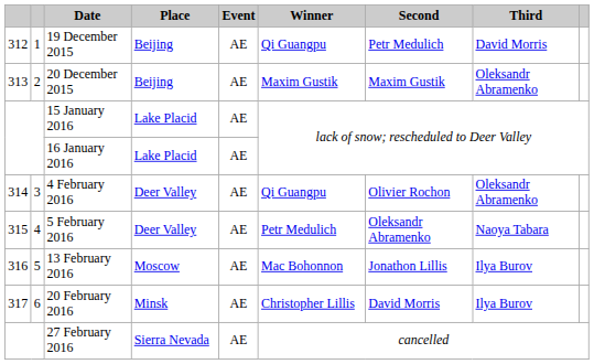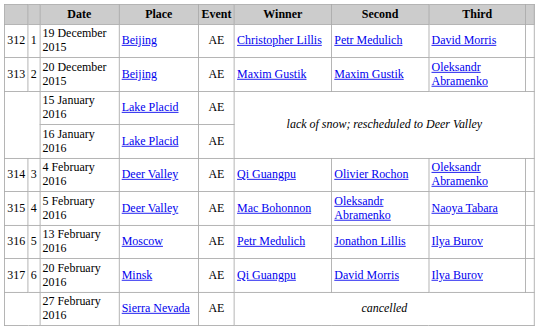 <table class="wikitable plainrowheaders" style="background:#fff; font-size:86%; line-height:16px; border:grey solid 1px; border-collapse:collapse;">
 <tr style="background:#ccc; text-align:center;">
 <th scope="col" style="background:#ccc; width=20 px;"></th>
 <th scope="col" style="background:#ccc; width=30 px;"></th>
 <th scope="col" style="background:#ccc; width:140px;">Date</th>
 <th scope="col" style="background:#ccc; width:160px;">Place</th>
 <th scope="col" style="background:#ccc; width:15px;">Event</th>
 <th scope="col" style="background:#ccc; width:185px;">Winner</th>
 <th scope="col" style="background:#ccc; width:185px;">Second</th>
 <th scope="col" style="background:#ccc; width:185px;">Third</th>
 <th scope="col" style="background:#ccc; width:10px;"></th>
 </tr>
 <tr>
 <td align=center>312</td>
 <td align=center>1</td>
 <td>19 December 2015</td>
 <td> <a href='#'>Beijing</a></td>
 <td align=center>AE</td>
-<td> <a href='#'>Qi Guangpu</a></td>
+<td> <a href='#'>Christopher Lillis</a></td>
 <td> <a href='#'>Petr Medulich</a></td>
 <td> <a href='#'>David Morris</a></td>
 <td></td>
 </tr>
 <tr>
 <td align=center>313</td>
 <td align=center>2</td>
 <td>20 December 2015</td>
 <td> <a href='#'>Beijing</a></td>
 <td align=center>AE</td>
 <td> <a href='#'>Maxim Gustik</a></td>
 <td> <a href='#'>Maxim Gustik</a></td>
 <td> <a href='#'>Oleksandr Abramenko</a></td>
 <td></td>
 </tr>
 <tr>
 <td colspan=2 rowspan=2></td>
 <td>15 January 2016</td>
 <td> <a href='#'>Lake Placid</a></td>
 <td align=center>AE</td>
 <td colspan=4 rowspan=2 align=center><em>lack of snow; rescheduled to Deer Valley</em></td>
 </tr>
 <tr>
 <td>16 January 2016</td>
 <td> <a href='#'>Lake Placid</a></td>
 <td align=center>AE</td>
 </tr>
 <tr>
 <td align=center>314</td>
 <td align=center>3</td>
 <td>4 February 2016<small></small></td>
 <td> <a href='#'>Deer Valley</a></td>
 <td align=center>AE</td>
 <td> <a href='#'>Qi Guangpu</a></td>
 <td> <a href='#'>Olivier Rochon</a></td>
 <td> <a href='#'>Oleksandr Abramenko</a></td>
 <td></td>
 </tr>
 <tr>
 <td align=center>315</td>
 <td align=center>4</td>
 <td>5 February 2016</td>
 <td> <a href='#'>Deer Valley</a></td>
 <td align=center>AE</td>
-<td> <a href='#'>Petr Medulich</a></td>
+<td> <a href='#'>Mac Bohonnon</a></td>
 <td> <a href='#'>Oleksandr Abramenko</a></td>
 <td> <a href='#'>Naoya Tabara</a></td>
 <td></td>
 </tr>
 <tr>
 <td align=center>316</td>
 <td align=center>5</td>
 <td>13 February 2016</td>
 <td> <a href='#'>Moscow</a></td>
 <td align=center>AE</td>
-<td> <a href='#'>Mac Bohonnon</a></td>
+<td> <a href='#'>Petr Medulich</a></td>
 <td> <a href='#'>Jonathon Lillis</a></td>
 <td> <a href='#'>Ilya Burov</a></td>
 <td></td>
 </tr>
 <tr>
 <td align=center>317</td>
 <td align=center>6</td>
 <td>20 February 2016</td>
 <td> <a href='#'>Minsk</a></td>
 <td align=center>AE</td>
-<td> <a href='#'>Christopher Lillis</a></td>
+<td> <a href='#'>Qi Guangpu</a></td>
 <td> <a href='#'>David Morris</a></td>
 <td> <a href='#'>Ilya Burov</a></td>
 <td></td>
 </tr>
 <tr>
 <td colspan=2></td>
 <td>27 February 2016</td>
 <td> <a href='#'>Sierra Nevada</a></td>
 <td align=center>AE</td>
 <td colspan=4 align=center><em>cancelled</em></td>
 </tr>
 </table>
